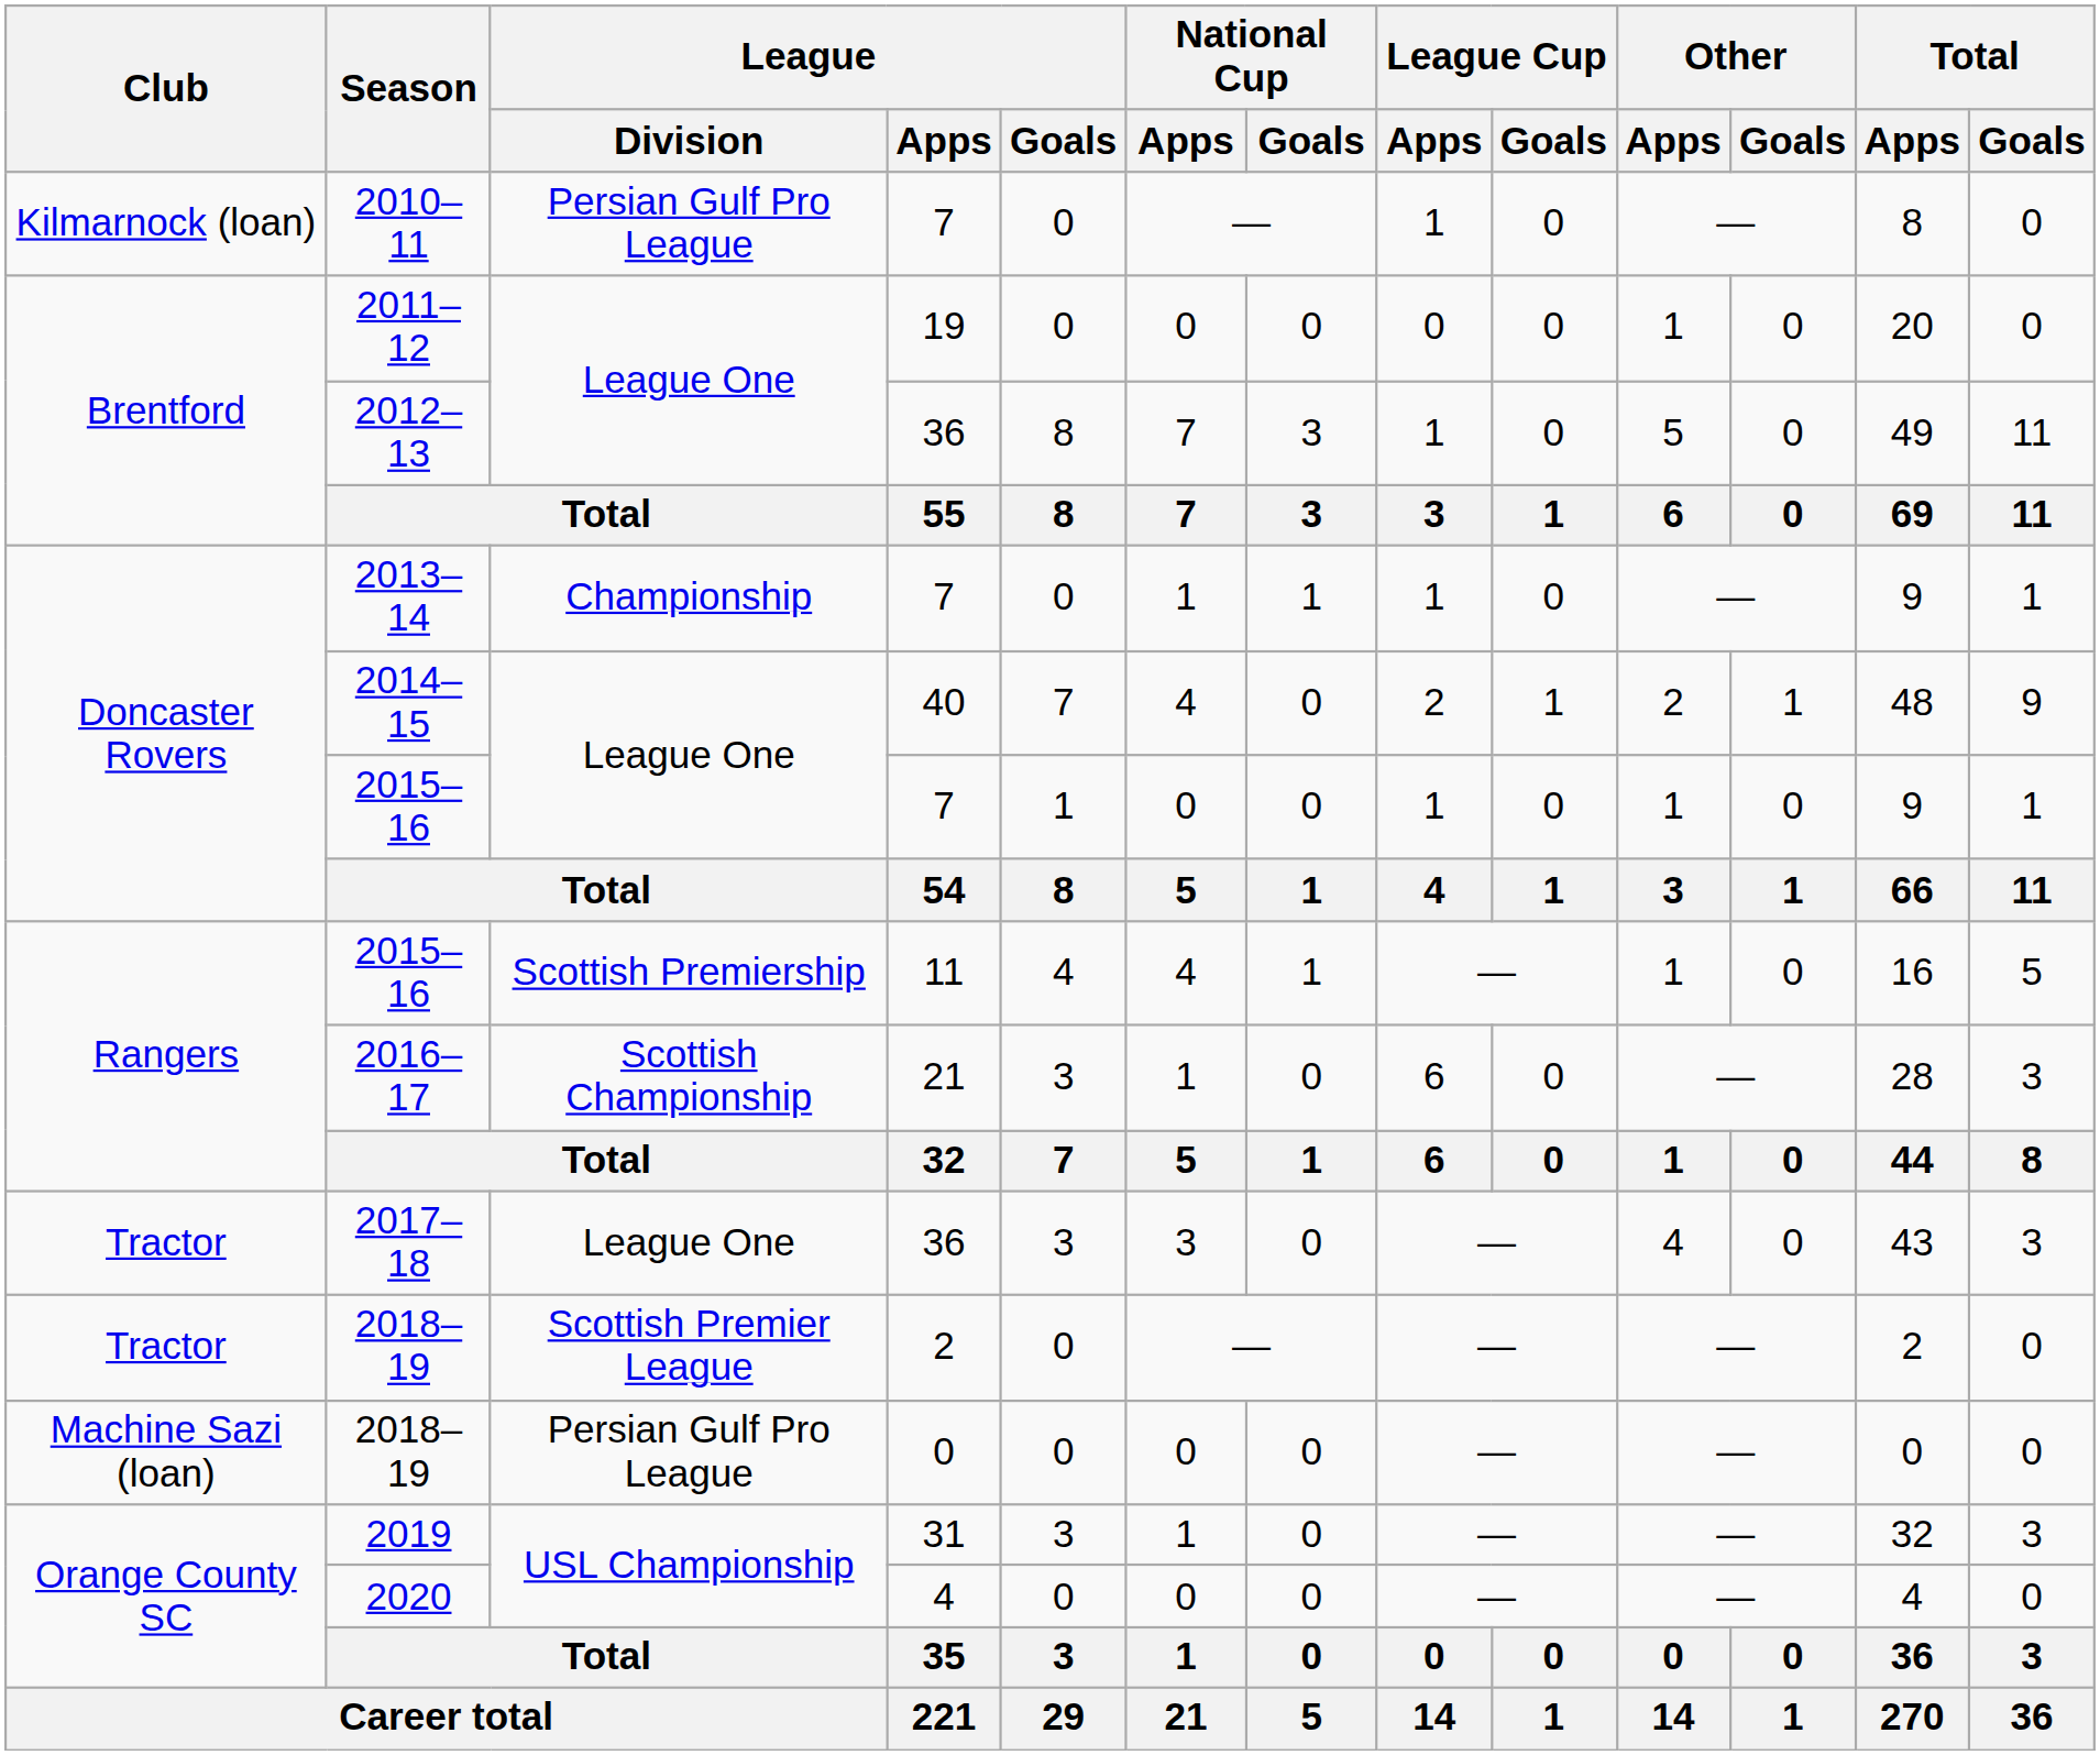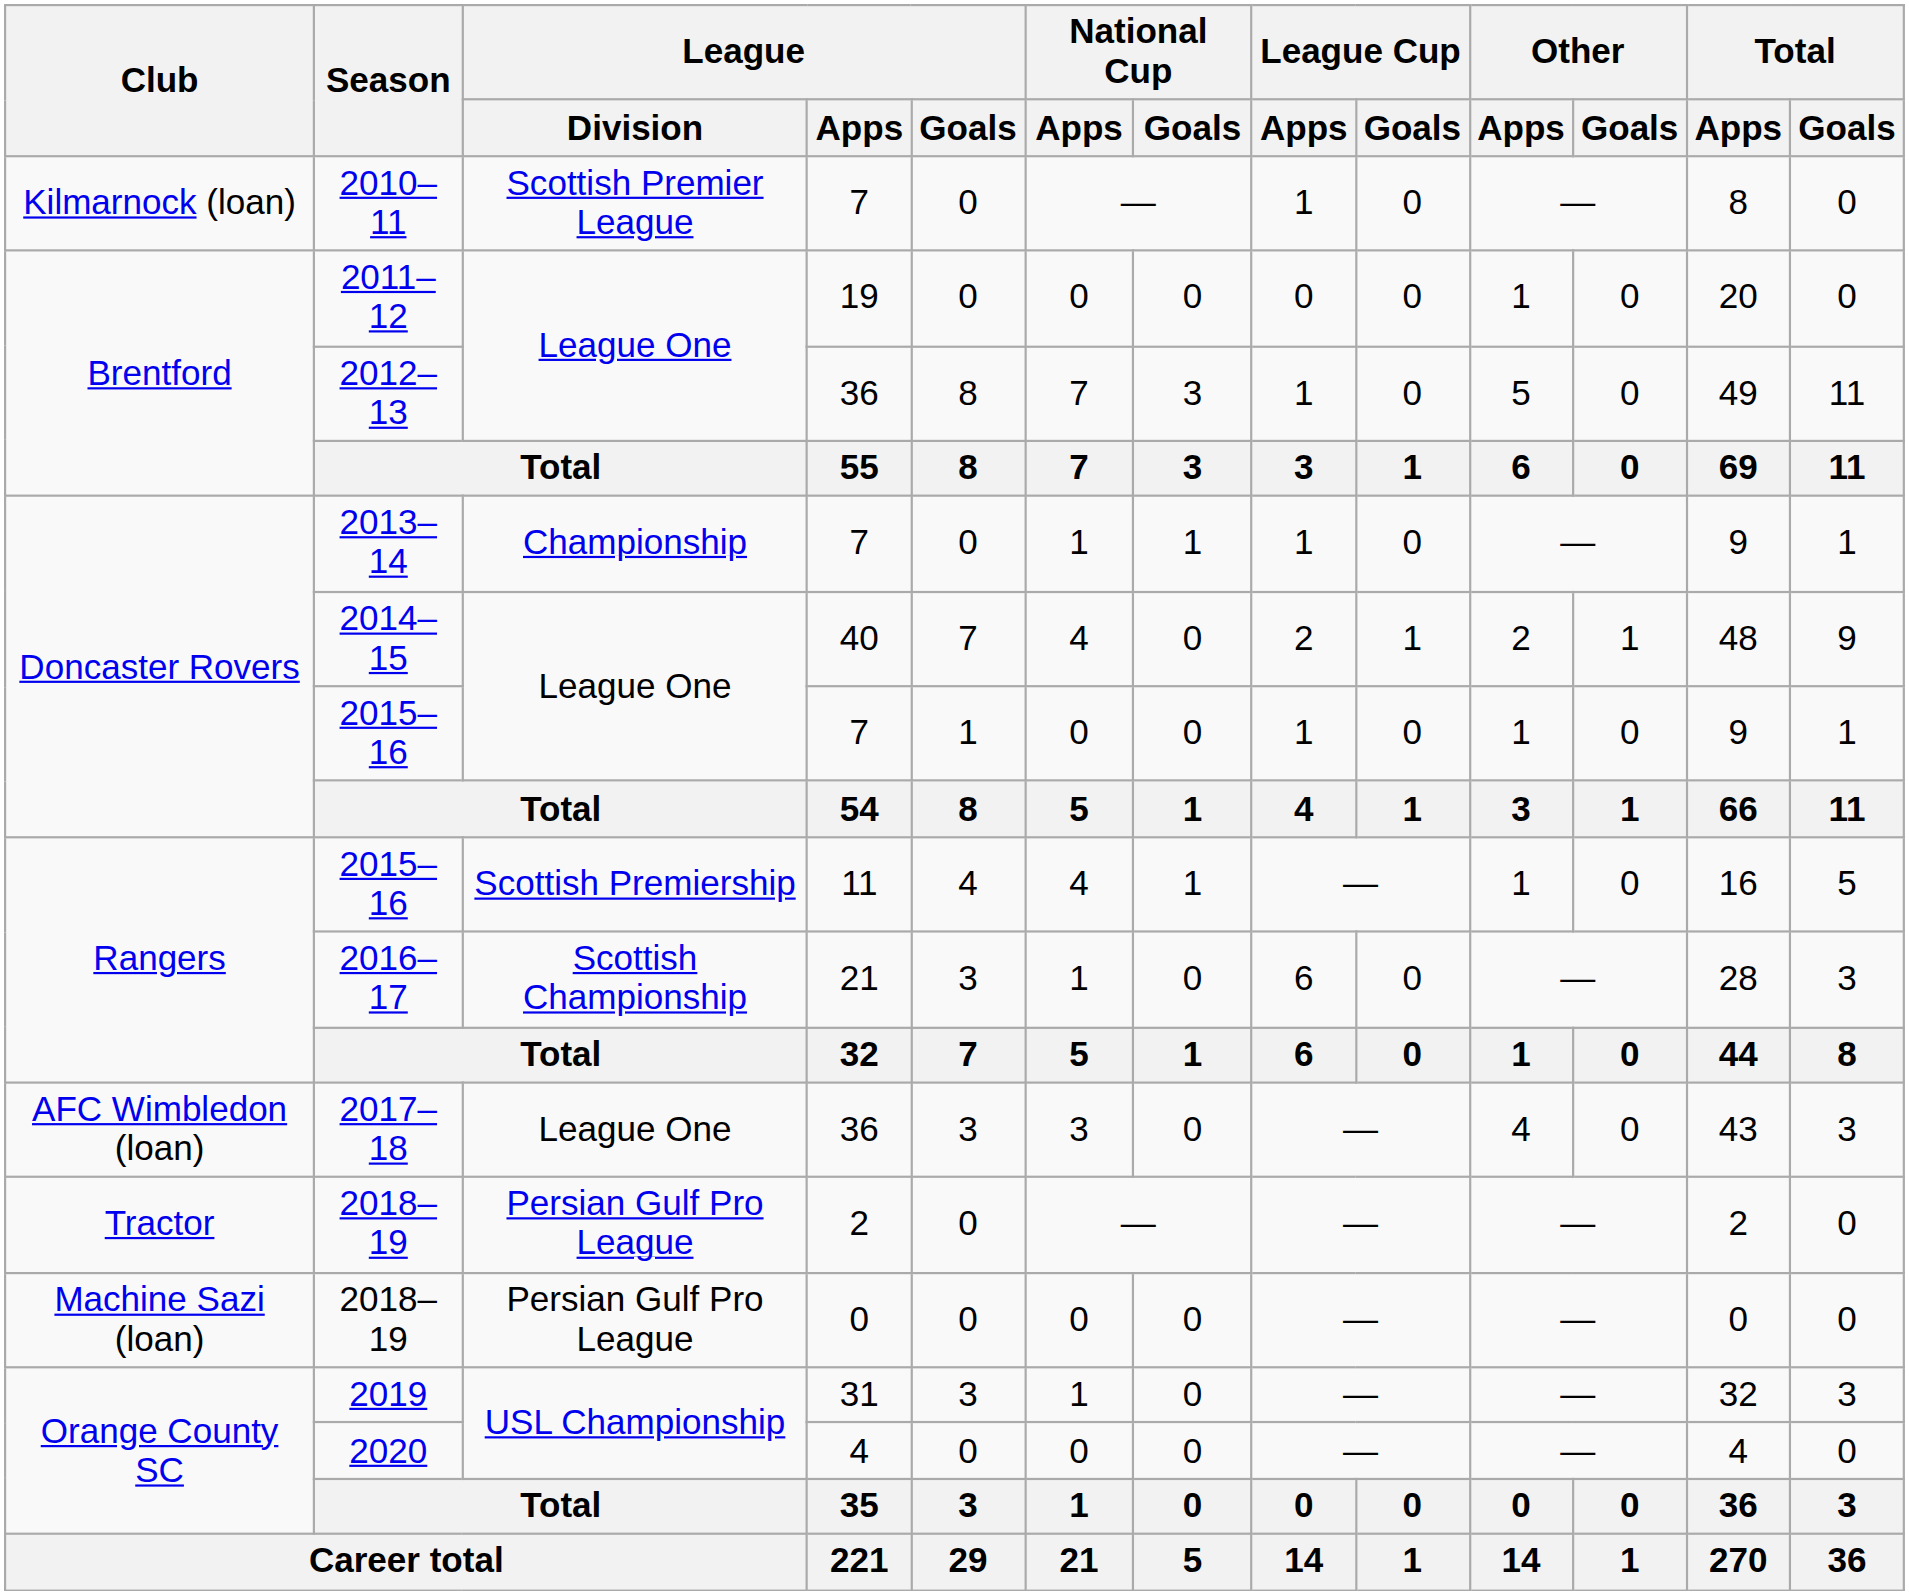 <table class="wikitable" style="text-align:center">
 <tr>
 <th rowspan="2">Club</th>
 <th rowspan="2">Season</th>
 <th colspan=3>League</th>
 <th colspan=2>National Cup</th>
 <th colspan=2>League Cup</th>
 <th colspan=2>Other</th>
 <th colspan=2>Total</th>
 </tr>
 <tr>
 <th>Division</th>
 <th>Apps</th>
 <th>Goals</th>
 <th>Apps</th>
 <th>Goals</th>
 <th>Apps</th>
 <th>Goals</th>
 <th>Apps</th>
 <th>Goals</th>
 <th>Apps</th>
 <th>Goals</th>
 </tr>
 <tr>
 <td><a href='#'>Kilmarnock</a> (loan)</td>
 <td><a href='#'>2010–11</a></td>
-<td><a href='#'>Persian Gulf Pro League</a></td>
+<td><a href='#'>Scottish Premier League</a></td>
 <td>7</td>
 <td>0</td>
 <td colspan="2">—</td>
 <td>1</td>
 <td>0</td>
 <td colspan="2">—</td>
 <td>8</td>
 <td>0</td>
 </tr>
 <tr>
 <td rowspan="3"><a href='#'>Brentford</a></td>
 <td><a href='#'>2011–12</a></td>
 <td rowspan="2"><a href='#'>League One</a></td>
 <td>19</td>
 <td>0</td>
 <td>0</td>
 <td>0</td>
 <td>0</td>
 <td>0</td>
 <td>1</td>
 <td>0</td>
 <td>20</td>
 <td>0</td>
 </tr>
 <tr>
 <td><a href='#'>2012–13</a></td>
 <td>36</td>
 <td>8</td>
 <td>7</td>
 <td>3</td>
 <td>1</td>
 <td>0</td>
 <td>5</td>
 <td>0</td>
 <td>49</td>
 <td>11</td>
 </tr>
 <tr>
 <th colspan=2>Total</th>
 <th>55</th>
 <th>8</th>
 <th>7</th>
 <th>3</th>
 <th>3</th>
 <th>1</th>
 <th>6</th>
 <th>0</th>
 <th>69</th>
 <th>11</th>
 </tr>
 <tr>
 <td rowspan="4"><a href='#'>Doncaster Rovers</a></td>
 <td><a href='#'>2013–14</a></td>
 <td><a href='#'>Championship</a></td>
 <td>7</td>
 <td>0</td>
 <td>1</td>
 <td>1</td>
 <td>1</td>
 <td>0</td>
 <td colspan="2">—</td>
 <td>9</td>
 <td>1</td>
 </tr>
 <tr>
 <td><a href='#'>2014–15</a></td>
 <td rowspan="2">League One</td>
 <td>40</td>
 <td>7</td>
 <td>4</td>
 <td>0</td>
 <td>2</td>
 <td>1</td>
 <td>2</td>
 <td>1</td>
 <td>48</td>
 <td>9</td>
 </tr>
 <tr>
 <td><a href='#'>2015–16</a></td>
 <td>7</td>
 <td>1</td>
 <td>0</td>
 <td>0</td>
 <td>1</td>
 <td>0</td>
 <td>1</td>
 <td>0</td>
 <td>9</td>
 <td>1</td>
 </tr>
 <tr>
 <th colspan=2>Total</th>
 <th>54</th>
 <th>8</th>
 <th>5</th>
 <th>1</th>
 <th>4</th>
 <th>1</th>
 <th>3</th>
 <th>1</th>
 <th>66</th>
 <th>11</th>
 </tr>
 <tr>
 <td rowspan="3"><a href='#'>Rangers</a></td>
 <td><a href='#'>2015–16</a></td>
 <td><a href='#'>Scottish Premiership</a></td>
 <td>11</td>
 <td>4</td>
 <td>4</td>
 <td>1</td>
 <td colspan="2">—</td>
 <td>1</td>
 <td>0</td>
 <td>16</td>
 <td>5</td>
 </tr>
 <tr>
 <td><a href='#'>2016–17</a></td>
 <td><a href='#'>Scottish Championship</a></td>
 <td>21</td>
 <td>3</td>
 <td>1</td>
 <td>0</td>
 <td>6</td>
 <td>0</td>
 <td colspan="2">—</td>
 <td>28</td>
 <td>3</td>
 </tr>
 <tr>
 <th colspan=2>Total</th>
 <th>32</th>
 <th>7</th>
 <th>5</th>
 <th>1</th>
 <th>6</th>
 <th>0</th>
 <th>1</th>
 <th>0</th>
 <th>44</th>
 <th>8</th>
 </tr>
 <tr>
-<td><a href='#'>Tractor</a></td>
+<td><a href='#'>AFC Wimbledon</a> (loan)</td>
 <td><a href='#'>2017–18</a></td>
 <td>League One</td>
 <td>36</td>
 <td>3</td>
 <td>3</td>
 <td>0</td>
 <td colspan="2">—</td>
 <td>4</td>
 <td>0</td>
 <td>43</td>
 <td>3</td>
 </tr>
 <tr>
 <td><a href='#'>Tractor</a></td>
 <td><a href='#'>2018–19</a></td>
-<td><a href='#'>Scottish Premier League</a></td>
+<td><a href='#'>Persian Gulf Pro League</a></td>
 <td>2</td>
 <td>0</td>
 <td colspan="2">—</td>
 <td colspan="2">—</td>
 <td colspan="2">—</td>
 <td>2</td>
 <td>0</td>
 </tr>
 <tr>
 <td><a href='#'>Machine Sazi</a> (loan)</td>
 <td>2018–19</td>
 <td>Persian Gulf Pro League</td>
 <td>0</td>
 <td>0</td>
 <td>0</td>
 <td>0</td>
 <td colspan="2">—</td>
 <td colspan="2">—</td>
 <td>0</td>
 <td>0</td>
 </tr>
 <tr>
 <td rowspan="3"><a href='#'>Orange County SC</a></td>
 <td><a href='#'>2019</a></td>
 <td rowspan="2"><a href='#'>USL Championship</a></td>
 <td>31</td>
 <td>3</td>
 <td>1</td>
 <td>0</td>
 <td colspan="2">—</td>
 <td colspan="2">—</td>
 <td>32</td>
 <td>3</td>
 </tr>
 <tr>
 <td><a href='#'>2020</a></td>
 <td>4</td>
 <td>0</td>
 <td>0</td>
 <td>0</td>
 <td colspan="2">—</td>
 <td colspan="2">—</td>
 <td>4</td>
 <td>0</td>
 </tr>
 <tr>
 <th colspan="2">Total</th>
 <th>35</th>
 <th>3</th>
 <th>1</th>
 <th>0</th>
 <th>0</th>
 <th>0</th>
 <th>0</th>
 <th>0</th>
 <th>36</th>
 <th>3</th>
 </tr>
 <tr>
 <th colspan="3">Career total</th>
 <th>221</th>
 <th>29</th>
 <th>21</th>
 <th>5</th>
 <th>14</th>
 <th>1</th>
 <th>14</th>
 <th>1</th>
 <th>270</th>
 <th>36</th>
 </tr>
 </table>
